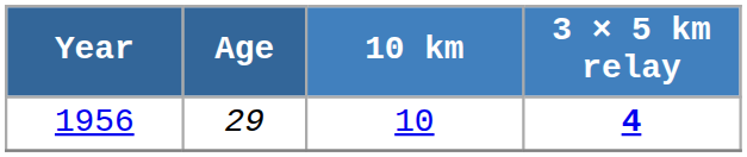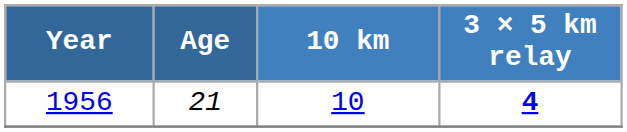 <table class="wikitable" style="font-size:95%; text-align:center; border:grey solid 1px; border-collapse:collapse; background:#ffffff;">
 <tr>
 <th style="background-color:#369; color:white; width:60px;"> Year </th>
 <th style="background-color:#369; color:white; width:40px;"> Age </th>
 <th style="background-color:#4180be; color:white; width:75px;"> 10 km </th>
 <th style="background-color:#4180be; color:white; width:75px;"> 3 × 5 km <br> relay </th>
 </tr>
 <tr>
 <td><a href='#'>1956</a></td>
-<td><em>29</em></td>
+<td><em>21</em></td>
 <td><a href='#'>10</a></td>
 <td><strong><a href='#'>4</a></strong></td>
 </tr>
 <tr>
 </tr>
 </table>
